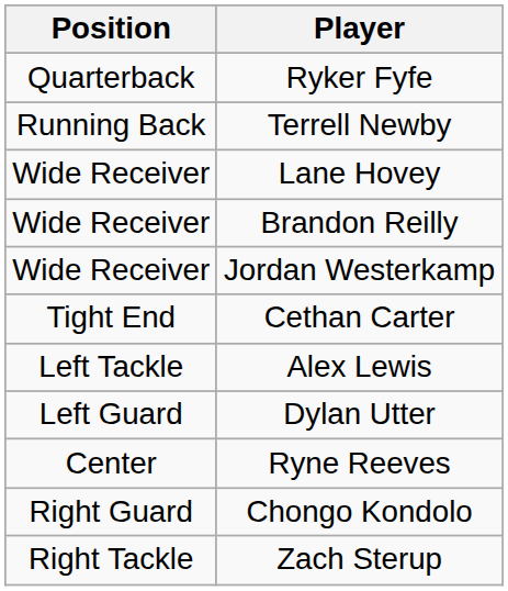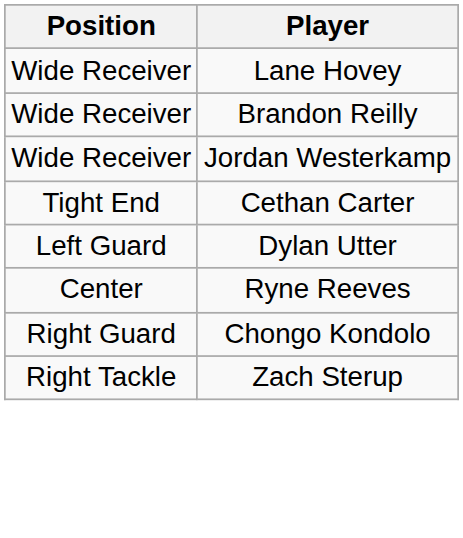 <table class="wikitable" style="text-align: center;">
 <tr>
 <th>Position</th>
 <th>Player</th>
-</tr>
-<tr>
-<td>Quarterback</td>
-<td>Ryker Fyfe</td>
-</tr>
-<tr>
-<td>Running Back</td>
-<td>Terrell Newby</td>
 </tr>
 <tr>
 <td>Wide Receiver</td>
 <td>Lane Hovey</td>
 </tr>
 <tr>
 <td>Wide Receiver</td>
 <td>Brandon Reilly</td>
 </tr>
 <tr>
 <td>Wide Receiver</td>
 <td>Jordan Westerkamp</td>
 </tr>
 <tr>
 <td>Tight End</td>
 <td>Cethan Carter</td>
 </tr>
 <tr>
-<td>Left Tackle</td>
-<td>Alex Lewis</td>
-</tr>
-<tr>
 <td>Left Guard</td>
 <td>Dylan Utter</td>
 </tr>
 <tr>
 <td>Center</td>
 <td>Ryne Reeves</td>
 </tr>
 <tr>
 <td>Right Guard</td>
 <td>Chongo Kondolo</td>
 </tr>
 <tr>
 <td>Right Tackle</td>
 <td>Zach Sterup</td>
 </tr>
 </table>
